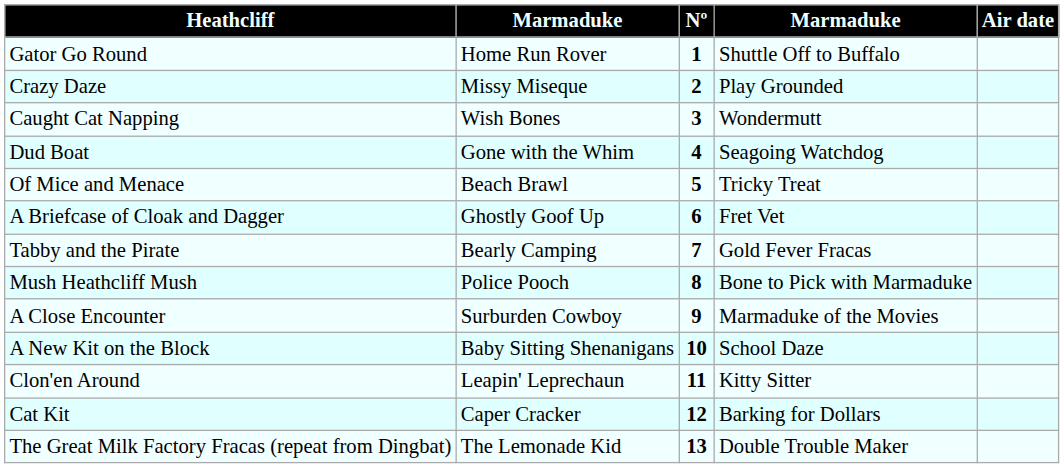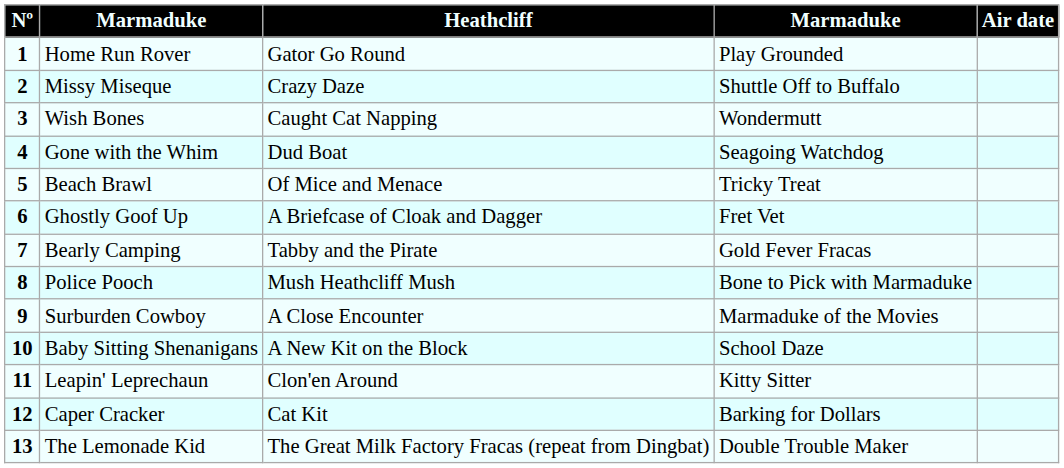 <table class=wikitable style="background:#F0FFFF">
 <tr>
+<th style="background:#000000; color:#F0FFFF; width:20px">Nº</th>
+<th style="background:#000000; color:#F0FFFF">Marmaduke</th>
 <th style="background:#000000; color:#F0FFFF">Heathcliff</th>
-<th style="background:#000000; color:#F0FFFF">Marmaduke</th>
-<th style="background:#000000; color:#F0FFFF; width:20px">Nº</th>
 <th style="background:#000000; color:#F0FFFF">Marmaduke</th>
 <th style="background:#000000; color:#F0FFFF">Air date</th>
 </tr>
 <tr>
+<td align="center"><strong>1</strong></td>
+<td>Home Run Rover</td>
 <td>Gator Go Round</td>
-<td>Home Run Rover</td>
-<td align="center"><strong>1</strong></td>
+<td>Play Grounded</td>
+<td align="center"></td>
+</tr>
+<tr bgcolor="E0FFFF">
+<td align="center"><strong>2</strong></td>
+<td>Missy Miseque</td>
+<td>Crazy Daze</td>
 <td>Shuttle Off to Buffalo</td>
 <td align="center"></td>
 </tr>
-<tr bgcolor="E0FFFF">
-<td>Crazy Daze</td>
-<td>Missy Miseque</td>
-<td align="center"><strong>2</strong></td>
-<td>Play Grounded</td>
-<td align="center"></td>
-</tr>
 <tr>
+<td align="center"><strong>3</strong></td>
+<td>Wish Bones</td>
 <td>Caught Cat Napping</td>
-<td>Wish Bones</td>
-<td align="center"><strong>3</strong></td>
 <td>Wondermutt</td>
 <td align="center"></td>
 </tr>
 <tr bgcolor="E0FFFF">
+<td align="center"><strong>4</strong></td>
+<td>Gone with the Whim</td>
 <td>Dud Boat</td>
-<td>Gone with the Whim</td>
-<td align="center"><strong>4</strong></td>
 <td>Seagoing Watchdog</td>
 <td align="center"></td>
 </tr>
 <tr>
+<td align="center"><strong>5</strong></td>
+<td>Beach Brawl</td>
 <td>Of Mice and Menace</td>
-<td>Beach Brawl</td>
-<td align="center"><strong>5</strong></td>
 <td>Tricky Treat</td>
 <td align="center"></td>
 </tr>
 <tr bgcolor="E0FFFF">
+<td align="center"><strong>6</strong></td>
+<td>Ghostly Goof Up</td>
 <td>A Briefcase of Cloak and Dagger</td>
-<td>Ghostly Goof Up</td>
-<td align="center"><strong>6</strong></td>
 <td>Fret Vet</td>
 <td align="center"></td>
 </tr>
 <tr>
+<td align="center"><strong>7</strong></td>
+<td>Bearly Camping</td>
 <td>Tabby and the Pirate</td>
-<td>Bearly Camping</td>
-<td align="center"><strong>7</strong></td>
 <td>Gold Fever Fracas</td>
 <td align="center"></td>
 </tr>
 <tr bgcolor="E0FFFF">
+<td align="center"><strong>8</strong></td>
+<td>Police Pooch</td>
 <td>Mush Heathcliff Mush</td>
-<td>Police Pooch</td>
-<td align="center"><strong>8</strong></td>
 <td>Bone to Pick with Marmaduke</td>
 <td align="center"></td>
 </tr>
 <tr>
+<td align="center"><strong>9</strong></td>
+<td>Surburden Cowboy</td>
 <td>A Close Encounter</td>
-<td>Surburden Cowboy</td>
-<td align="center"><strong>9</strong></td>
 <td>Marmaduke of the Movies</td>
 <td align="center"></td>
 </tr>
 <tr bgcolor="E0FFFF">
+<td align="center"><strong>10</strong></td>
+<td>Baby Sitting Shenanigans</td>
 <td>A New Kit on the Block</td>
-<td>Baby Sitting Shenanigans</td>
-<td align="center"><strong>10</strong></td>
 <td>School Daze</td>
 <td align="center"></td>
 </tr>
 <tr>
+<td align="center"><strong>11</strong></td>
+<td>Leapin' Leprechaun</td>
 <td>Clon'en Around</td>
-<td>Leapin' Leprechaun</td>
-<td align="center"><strong>11</strong></td>
 <td>Kitty Sitter</td>
 <td align="center"></td>
 </tr>
 <tr bgcolor="E0FFFF">
+<td align="center"><strong>12</strong></td>
+<td>Caper Cracker</td>
 <td>Cat Kit</td>
-<td>Caper Cracker</td>
-<td align="center"><strong>12</strong></td>
 <td>Barking for Dollars</td>
 <td align="center"></td>
 </tr>
 <tr>
+<td align="center"><strong>13</strong></td>
+<td>The Lemonade Kid</td>
 <td>The Great Milk Factory Fracas (repeat from Dingbat)</td>
-<td>The Lemonade Kid</td>
-<td align="center"><strong>13</strong></td>
 <td>Double Trouble Maker</td>
 <td align="center"></td>
 </tr>
 </table>
